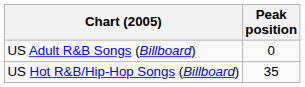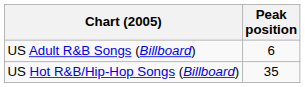 <table class="wikitable">
 <tr>
 <th>Chart (2005)</th>
 <th>Peak<br>position</th>
 </tr>
 <tr>
 <td>US <a href='#'>Adult R&B Songs</a> (<em><a href='#'>Billboard</a></em>)</td>
-<td align="center">0</td>
+<td align="center">6</td>
 </tr>
 <tr>
 <td>US <a href='#'>Hot R&B/Hip-Hop Songs</a> (<em><a href='#'>Billboard</a></em>)</td>
 <td align="center">35</td>
 </tr>
 </table>
